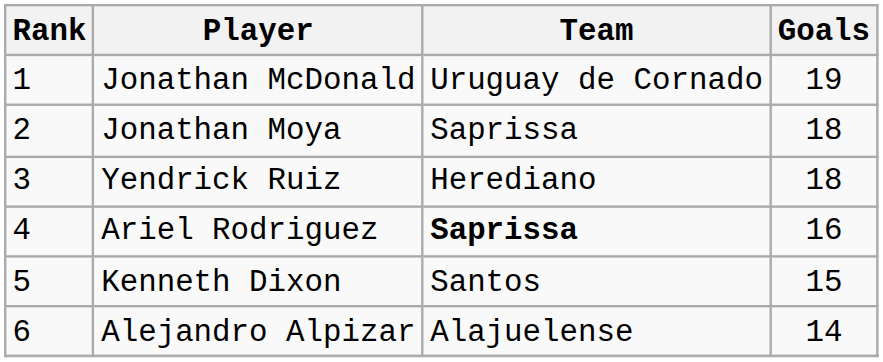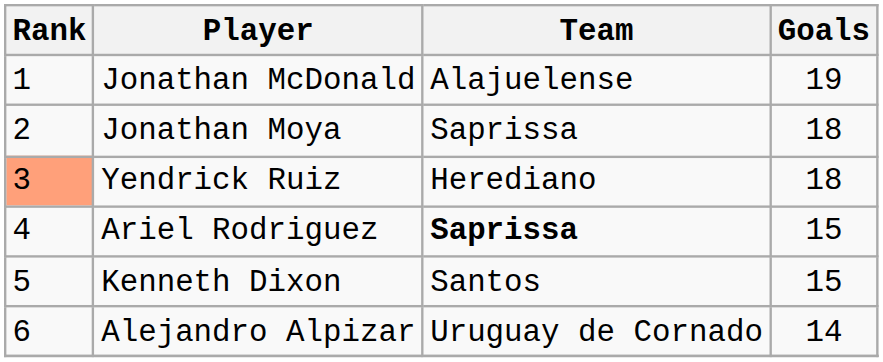 <table class="wikitable">
 <tr>
 <th>Rank</th>
 <th>Player</th>
 <th>Team</th>
 <th>Goals</th>
 </tr>
 <tr>
 <td>1</td>
 <td> Jonathan McDonald</td>
-<td>Uruguay de Cornado</td>
+<td>Alajuelense</td>
 <td align=center>19</td>
 </tr>
 <tr>
 <td>2</td>
 <td> Jonathan Moya</td>
 <td>Saprissa</td>
 <td align=center>18</td>
 </tr>
 <tr>
-<td>3</td>
+<td style="background: lightsalmon;">3</td>
 <td> Yendrick Ruiz</td>
 <td>Herediano</td>
 <td align=center>18</td>
 </tr>
 <tr>
 <td>4</td>
 <td> Ariel Rodriguez</td>
 <td><strong>Saprissa</strong></td>
-<td align=center>16</td>
+<td align=center>15</td>
 </tr>
 <tr>
 <td>5</td>
 <td> Kenneth Dixon</td>
 <td>Santos</td>
 <td align=center>15</td>
 </tr>
 <tr>
 <td>6</td>
 <td> Alejandro Alpizar</td>
-<td>Alajuelense</td>
+<td>Uruguay de Cornado</td>
 <td align=center>14</td>
 </tr>
 <tr>
 </tr>
 </table>
